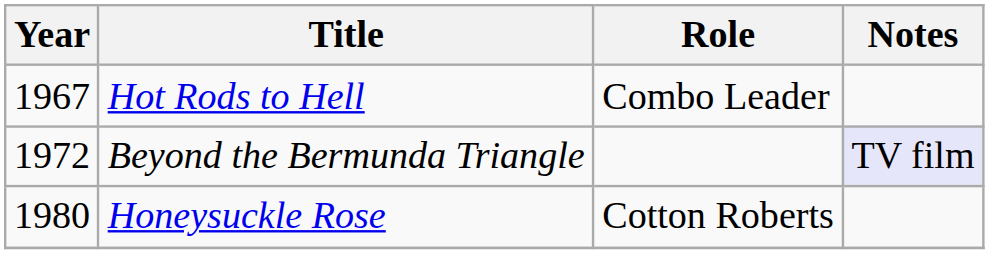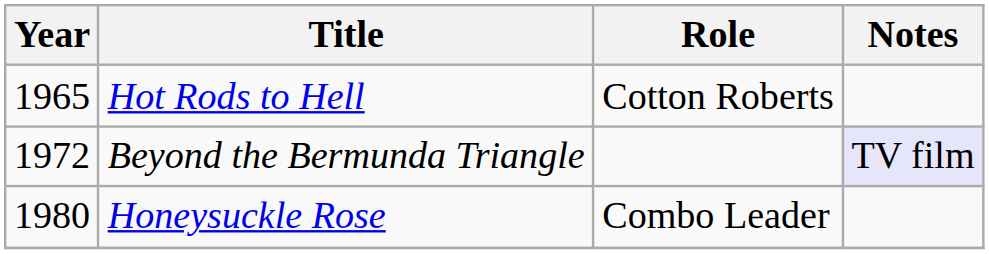 <table class="wikitable">
 <tr>
 <th>Year</th>
 <th>Title</th>
 <th>Role</th>
 <th>Notes</th>
 </tr>
 <tr>
-<td>1967</td>
+<td>1965</td>
 <td><em><a href='#'>Hot Rods to Hell</a></em></td>
-<td>Combo Leader</td>
+<td>Cotton Roberts</td>
 <td></td>
 </tr>
 <tr>
 <td>1972</td>
 <td><em>Beyond the Bermunda Triangle</em></td>
 <td></td>
 <td style="background: lavender;">TV film</td>
 </tr>
 <tr>
 <td>1980</td>
 <td><em><a href='#'>Honeysuckle Rose</a></em></td>
-<td>Cotton Roberts</td>
+<td>Combo Leader</td>
 <td></td>
 </tr>
 <tr>
 </tr>
 </table>
